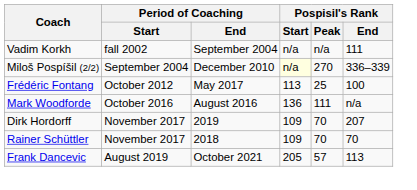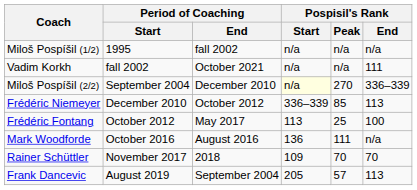 <table class="wikitable">
 <tr>
 <th rowspan="2">Coach</th>
 <th colspan="2">Period of Coaching</th>
 <th colspan="3">Pospisil's Rank</th>
 </tr>
 <tr>
 <th>Start</th>
 <th>End</th>
 <th>Start</th>
 <th>Peak</th>
 <th>End</th>
 </tr>
 <tr>
+<td>Miloš Pospíšil <small>(1/2)</small></td>
+<td>1995</td>
+<td>fall 2002</td>
+<td>n/a</td>
+<td>n/a</td>
+<td>n/a</td>
+</tr>
+<tr>
 <td>Vadim Korkh</td>
 <td>fall 2002</td>
-<td>September 2004</td>
+<td>October 2021</td>
 <td>n/a</td>
 <td>n/a</td>
 <td>111</td>
 </tr>
 <tr>
 <td>Miloš Pospíšil <small>(2/2)</small></td>
 <td>September 2004</td>
 <td>December 2010</td>
 <td style="background: lightyellow;">n/a</td>
 <td>270</td>
 <td>336–339</td>
+</tr>
+<tr>
+<td><a href='#'>Frédéric Niemeyer</a></td>
+<td>December 2010</td>
+<td>October 2012</td>
+<td>336–339</td>
+<td>85</td>
+<td>113</td>
 </tr>
 <tr>
 <td><a href='#'>Frédéric Fontang</a></td>
 <td>October 2012</td>
 <td>May 2017</td>
 <td>113</td>
 <td>25</td>
 <td>100</td>
 </tr>
 <tr>
 <td><a href='#'>Mark Woodforde</a></td>
 <td>October 2016</td>
 <td>August 2016</td>
 <td>136</td>
 <td>111</td>
 <td>n/a</td>
 </tr>
 <tr>
-<td>Dirk Hordorff</td>
-<td>November 2017</td>
-<td>2019</td>
-<td>109</td>
-<td>70</td>
-<td>207</td>
-</tr>
-<tr>
 <td><a href='#'>Rainer Schüttler</a></td>
 <td>November 2017</td>
 <td>2018</td>
 <td>109</td>
 <td>70</td>
 <td>70</td>
 </tr>
 <tr>
 <td><a href='#'>Frank Dancevic</a></td>
 <td>August 2019</td>
-<td>October 2021</td>
+<td>September 2004</td>
 <td>205</td>
 <td>57</td>
 <td>113</td>
 </tr>
 </table>
